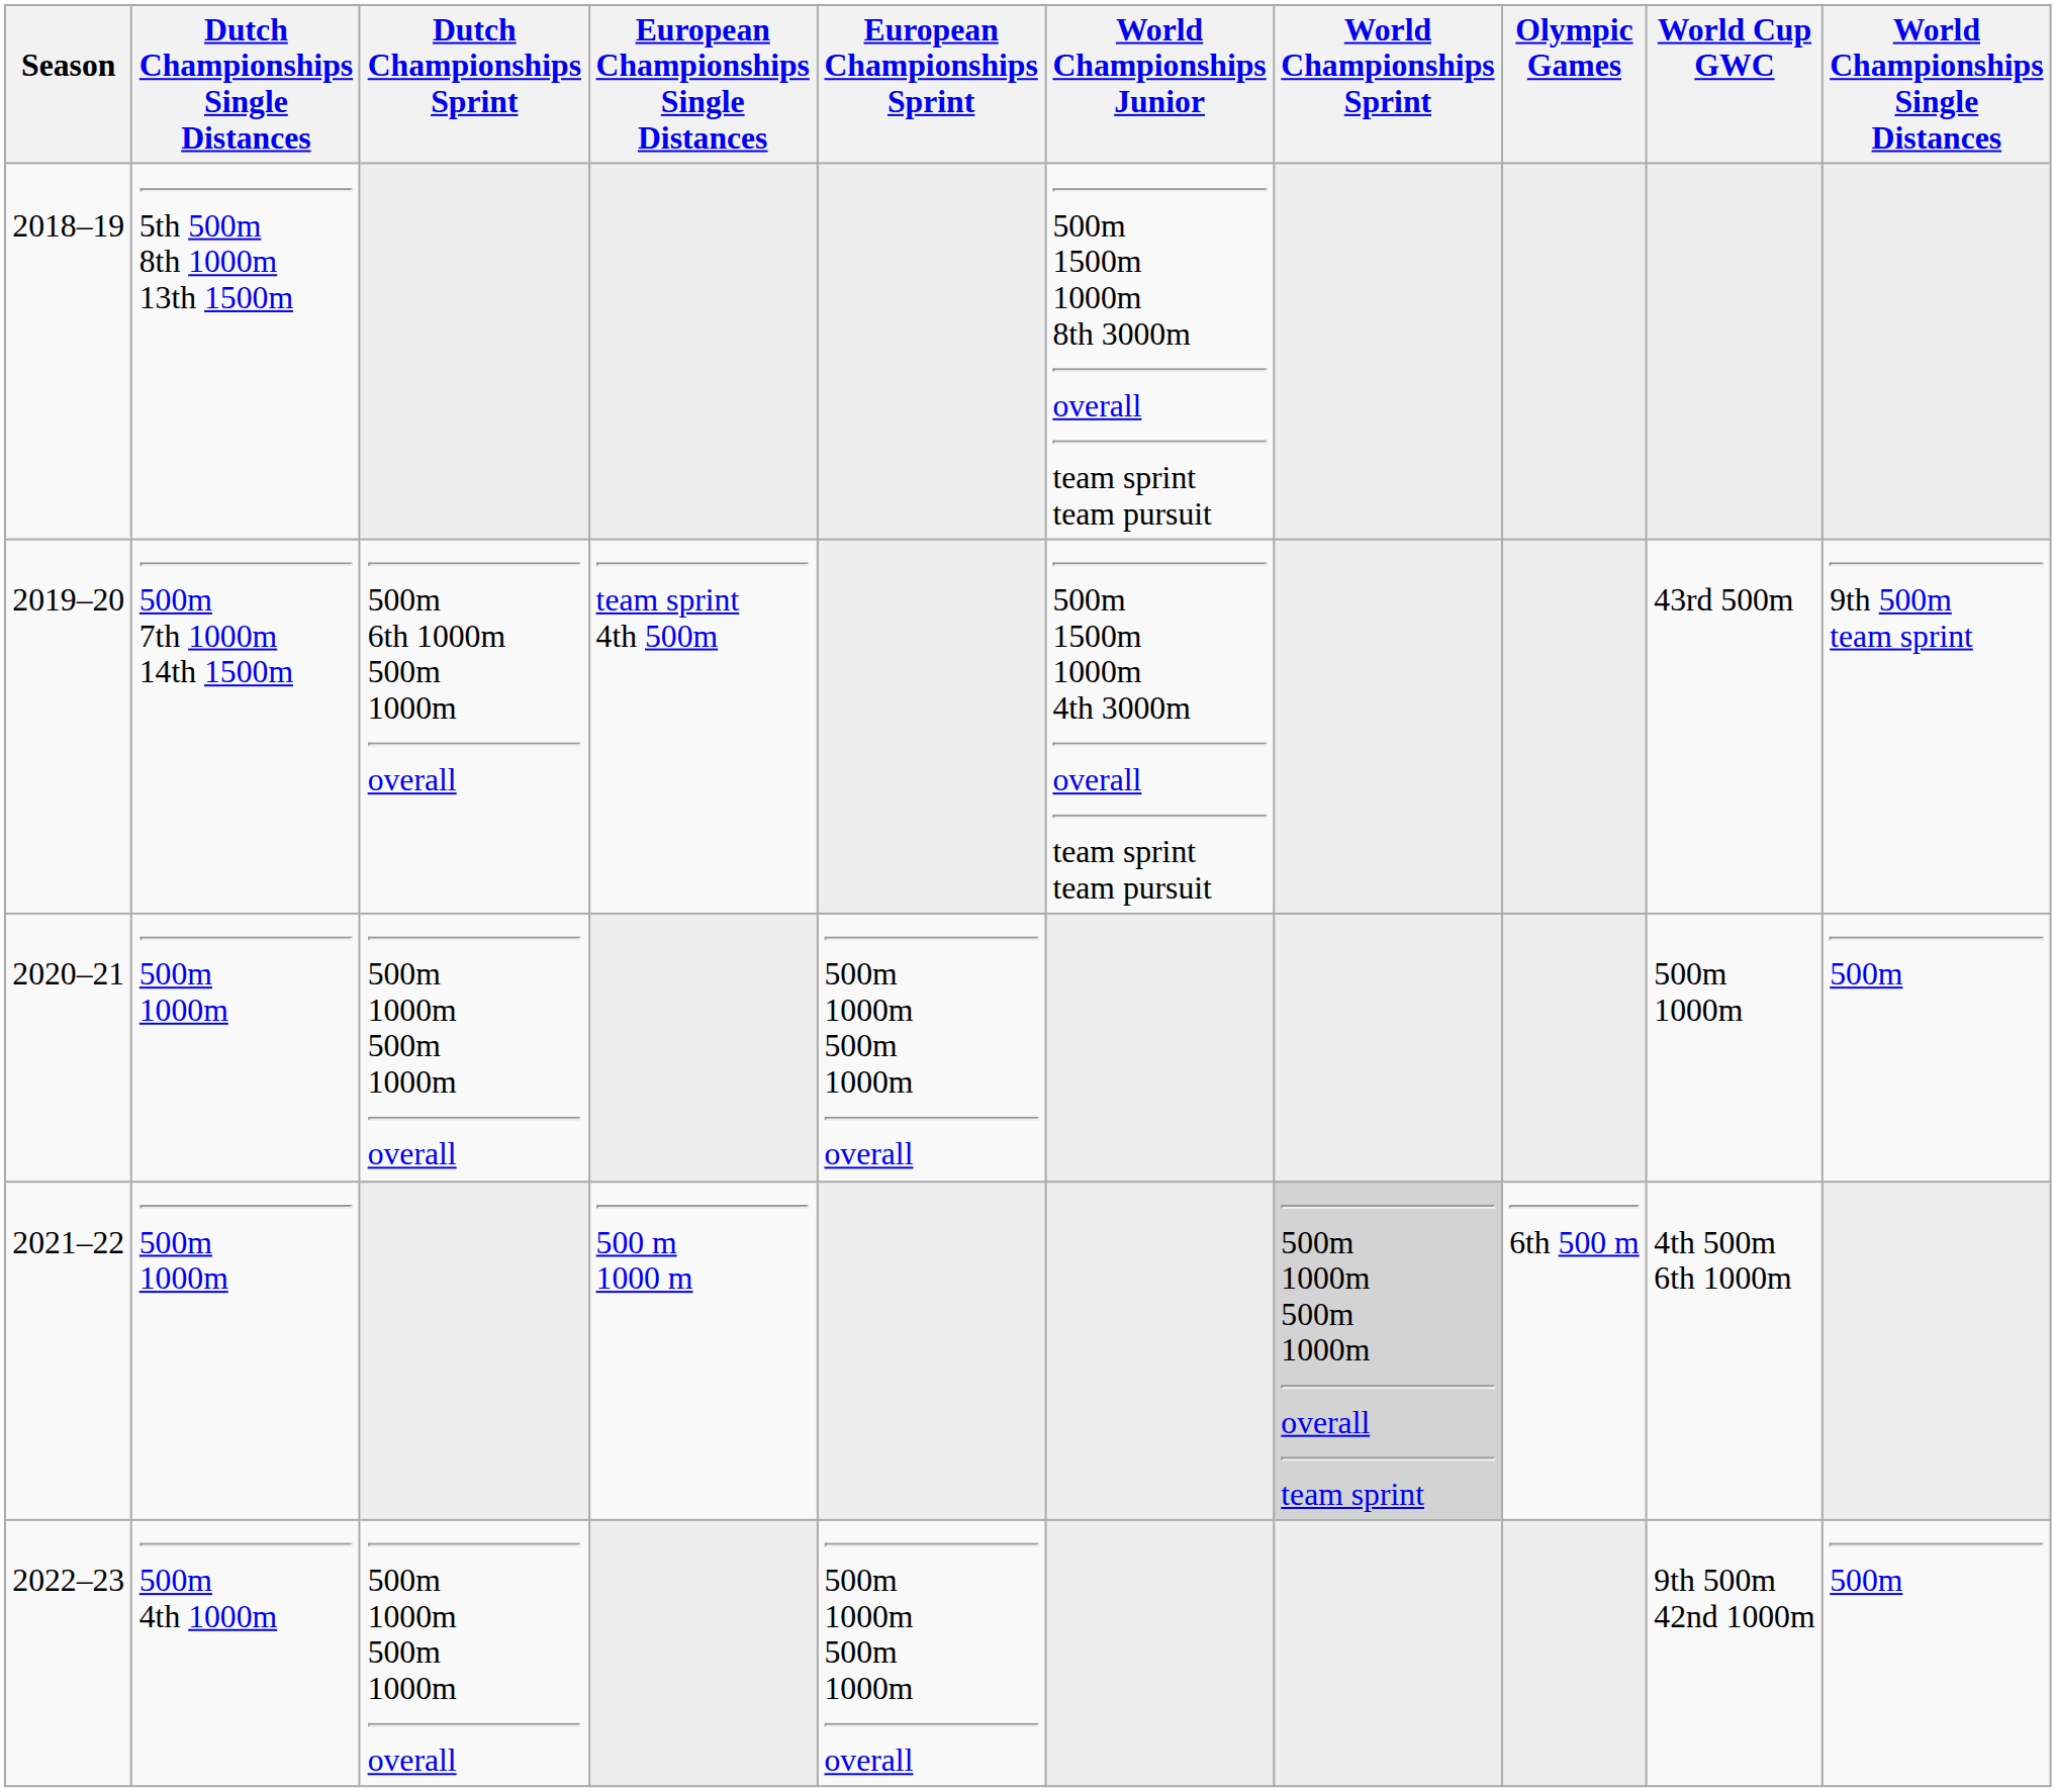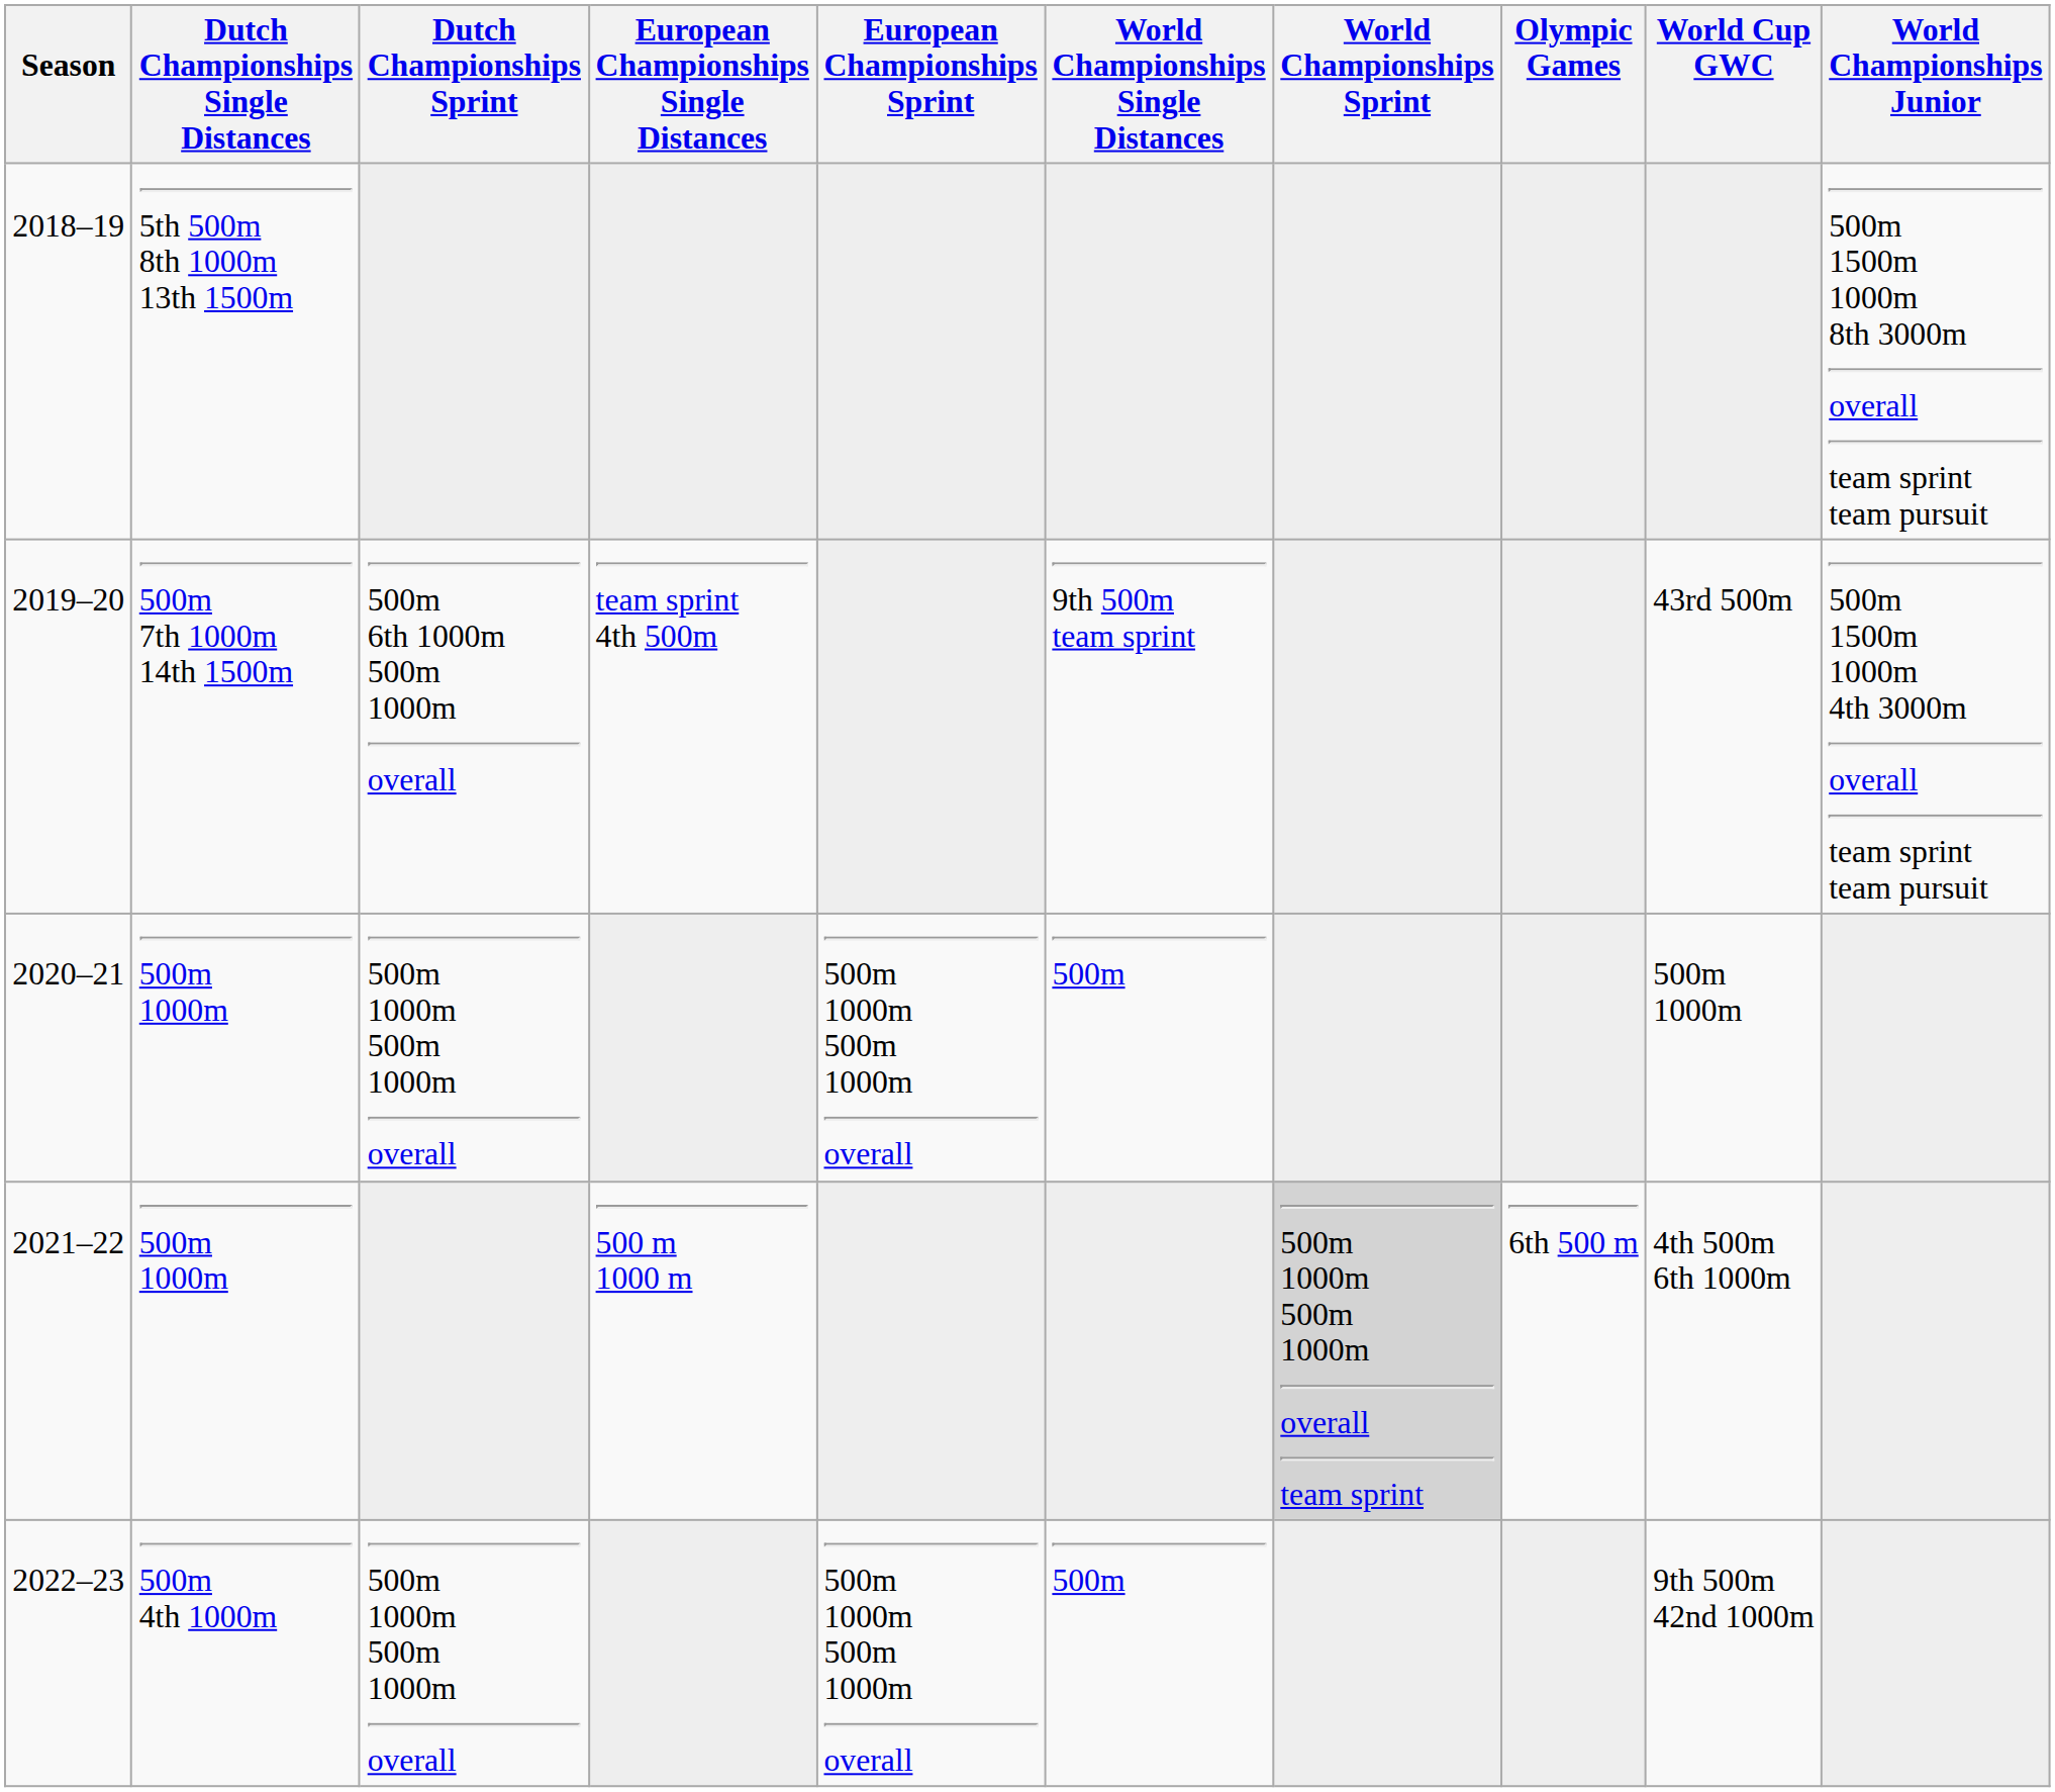 <table class="wikitable">
 <tr style="vertical-align: top;">
 <th><br> Season</th>
 <th><a href='#'>Dutch <br> Championships <br> Single <br> Distances</a></th>
 <th><a href='#'>Dutch <br> Championships <br> Sprint</a></th>
 <th><a href='#'>European <br> Championships <br> Single <br> Distances</a></th>
 <th><a href='#'>European <br> Championships <br> Sprint</a></th>
-<th><a href='#'>World <br> Championships <br> Junior</a></th>
+<th><a href='#'>World <br> Championships <br> Single <br> Distances</a></th>
 <th><a href='#'>World <br> Championships <br> Sprint</a></th>
 <th><a href='#'>Olympic <br> Games</a></th>
 <th><a href='#'>World Cup <br> GWC</a></th>
-<th><a href='#'>World <br> Championships <br> Single <br> Distances</a></th>
+<th><a href='#'>World <br> Championships <br> Junior</a></th>
 </tr>
 <tr style="vertical-align: top;">
 <td><br> 2018–19</td>
 <td> <hr> 5th <a href='#'>500m</a> <br> 8th <a href='#'>1000m</a> <br> 13th <a href='#'>1500m</a></td>
 <td bgcolor=#EEEEEE></td>
 <td bgcolor=#EEEEEE></td>
 <td bgcolor=#EEEEEE></td>
-<td> <hr>  500m <br>  1500m <br>  1000m <br> 8th 3000m <br> <hr>  <a href='#'>overall</a> <hr>  team sprint <br>  team pursuit</td>
 <td bgcolor=#EEEEEE></td>
 <td bgcolor=#EEEEEE></td>
 <td bgcolor=#EEEEEE></td>
 <td bgcolor=#EEEEEE></td>
+<td> <hr>  500m <br>  1500m <br>  1000m <br> 8th 3000m <br> <hr>  <a href='#'>overall</a> <hr>  team sprint <br>  team pursuit</td>
 </tr>
 <tr style="vertical-align: top;">
 <td><br> 2019–20</td>
 <td> <hr>  <a href='#'>500m</a> <br> 7th <a href='#'>1000m</a> <br> 14th <a href='#'>1500m</a></td>
 <td> <hr>  500m <br> 6th 1000m <br>  500m <br>  1000m <hr>  <a href='#'>overall</a></td>
 <td> <hr>  <a href='#'>team sprint</a> <br> 4th <a href='#'>500m</a></td>
 <td bgcolor=#EEEEEE></td>
-<td> <hr>  500m <br>  1500m <br>  1000m <br> 4th 3000m <hr>  <a href='#'>overall</a> <hr>  team sprint <br>  team pursuit</td>
+<td> <hr> 9th <a href='#'>500m</a> <br>  <a href='#'>team sprint</a></td>
 <td bgcolor=#EEEEEE></td>
 <td bgcolor=#EEEEEE></td>
 <td><br> 43rd 500m</td>
-<td> <hr> 9th <a href='#'>500m</a> <br>  <a href='#'>team sprint</a></td>
+<td> <hr>  500m <br>  1500m <br>  1000m <br> 4th 3000m <hr>  <a href='#'>overall</a> <hr>  team sprint <br>  team pursuit</td>
 </tr>
 <tr style="vertical-align: top;">
 <td><br> 2020–21</td>
 <td> <hr>  <a href='#'>500m</a> <br>  <a href='#'>1000m</a></td>
 <td> <hr>  500m <br>  1000m <br>  500m <br>  1000m <hr>  <a href='#'>overall</a></td>
 <td bgcolor=#EEEEEE></td>
 <td> <hr>  500m <br>  1000m <br>  500m <br>  1000m <hr>  <a href='#'>overall</a></td>
-<td bgcolor=#EEEEEE></td>
+<td> <hr>  <a href='#'>500m</a></td>
 <td bgcolor=#EEEEEE></td>
 <td bgcolor=#EEEEEE></td>
 <td><br>  500m <br>  1000m</td>
-<td> <hr>  <a href='#'>500m</a></td>
+<td bgcolor=#EEEEEE></td>
 </tr>
 <tr style="vertical-align: top;">
 <td><br> 2021–22</td>
 <td> <hr>  <a href='#'>500m</a> <br>  <a href='#'>1000m</a></td>
 <td bgcolor=#EEEEEE></td>
 <td> <hr>  <a href='#'>500 m</a> <br>  <a href='#'>1000 m</a></td>
 <td bgcolor=#EEEEEE></td>
 <td bgcolor=#EEEEEE></td>
 <td style="background: lightgrey;"> <hr>  500m <br>  1000m <br>  500m <br>  1000m <hr>  <a href='#'>overall</a> <hr>  <a href='#'>team sprint</a></td>
 <td> <hr> 6th <a href='#'>500 m</a></td>
 <td><br> 4th 500m <br> 6th 1000m</td>
 <td bgcolor=#EEEEEE></td>
 </tr>
 <tr style="vertical-align: top;">
 <td><br> 2022–23</td>
 <td> <hr>  <a href='#'>500m</a> <br> 4th <a href='#'>1000m</a></td>
 <td> <hr>  500m <br>  1000m <br>  500m <br>  1000m <hr>  <a href='#'>overall</a></td>
 <td bgcolor=#EEEEEE></td>
 <td> <hr>  500m <br>  1000m <br>  500m <br>  1000m <hr>  <a href='#'>overall</a></td>
-<td bgcolor=#EEEEEE></td>
+<td> <hr>  <a href='#'>500m</a></td>
 <td bgcolor=#EEEEEE></td>
 <td bgcolor=#EEEEEE></td>
 <td><br> 9th 500m <br> 42nd 1000m</td>
-<td> <hr>  <a href='#'>500m</a></td>
+<td bgcolor=#EEEEEE></td>
 </tr>
 </table>
